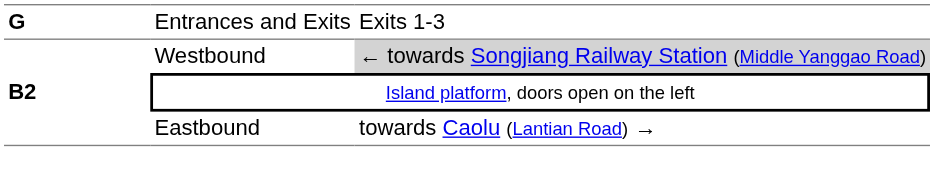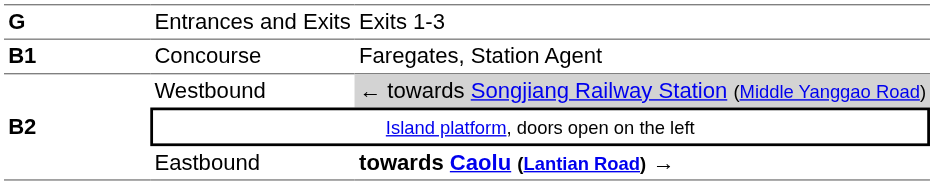 <table cellspacing=0 cellpadding=3>
 <tr>
 <td style="border-top:solid 1px gray;border-bottom:solid 1px gray;" width=100><strong>G</strong></td>
 <td style="border-top:solid 1px gray;border-bottom:solid 1px gray;">Entrances and Exits</td>
 <td style="border-top:solid 1px gray;border-bottom:solid 1px gray;">Exits 1-3</td>
+</tr>
+<tr>
+<td style="border-bottom:solid 1px gray;"><strong>B1</strong></td>
+<td style="border-bottom:solid 1px gray;">Concourse</td>
+<td style="border-bottom:solid 1px gray;">Faregates, Station Agent</td>
 </tr>
 <tr>
 <td style="border-bottom:solid 1px gray;" rowspan=3><strong>B2</strong></td>
 <td>Westbound</td>
 <td style="background: lightgrey;">←  towards <a href='#'>Songjiang Railway Station</a> <small>(<a href='#'>Middle Yanggao Road</a>)</small></td>
 </tr>
 <tr>
 <td style="border-right:solid 2px black;border-left:solid 2px black;border-top:solid 2px black;border-bottom:solid 2px black;text-align:center;" colspan=2><small><a href='#'>Island platform</a>, doors open on the left</small></td>
 </tr>
 <tr>
 <td style="border-bottom:solid 1px gray;">Eastbound</td>
-<td style="border-bottom:solid 1px gray;">  towards <a href='#'>Caolu</a> <small>(<a href='#'>Lantian Road</a>)</small> →</td>
+<td style="border-bottom:solid 1px gray;"><strong>  towards <a href='#'>Caolu</a> <small>(<a href='#'>Lantian Road</a>)</small> →</strong></td>
 </tr>
 </table>
